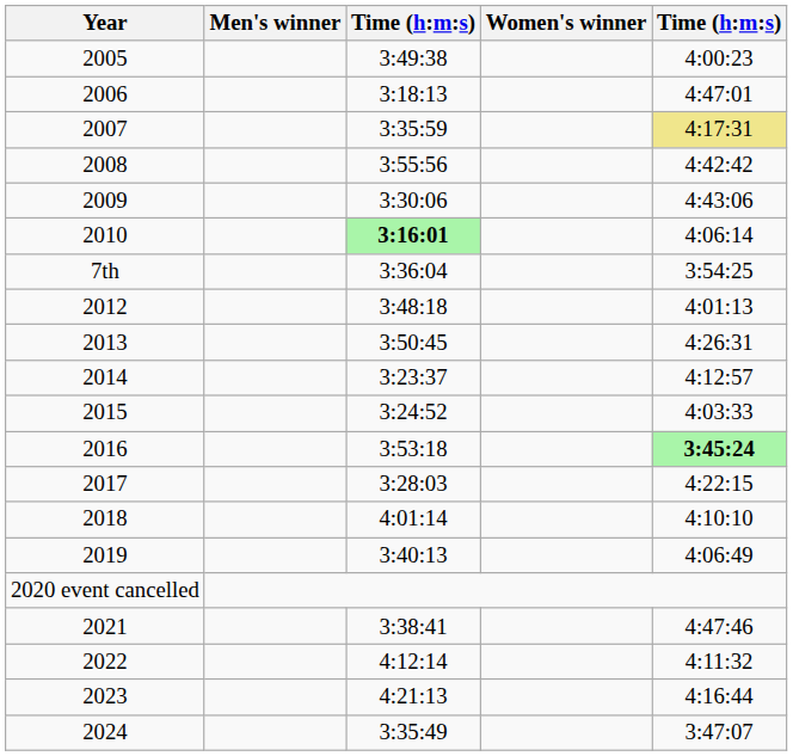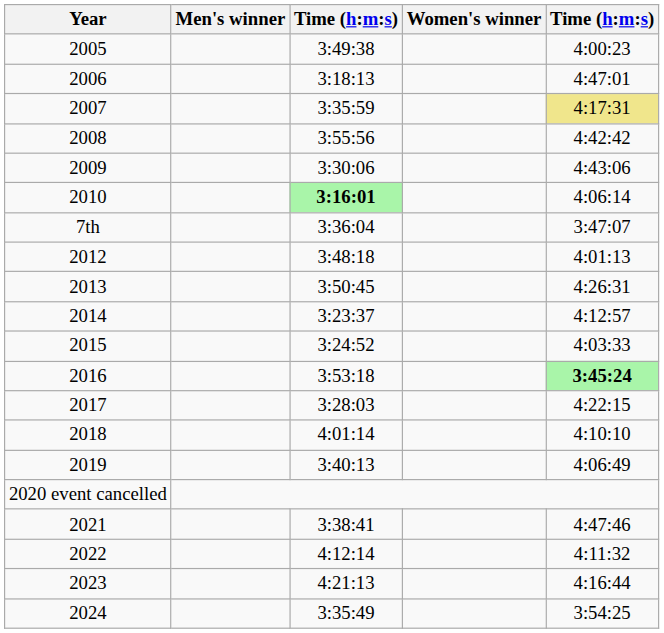 <table class="wikitable" style="text-align:center">
 <tr>
 <th>Year</th>
 <th>Men's winner</th>
 <th>Time (<a href='#'>h</a>:<a href='#'>m</a>:<a href='#'>s</a>)</th>
 <th>Women's winner</th>
 <th>Time (<a href='#'>h</a>:<a href='#'>m</a>:<a href='#'>s</a>)</th>
 </tr>
 <tr>
 <td>2005</td>
 <td align=left></td>
 <td>3:49:38</td>
 <td align=left></td>
 <td>4:00:23</td>
 </tr>
 <tr>
 <td>2006</td>
 <td align=left></td>
 <td>3:18:13</td>
 <td align=left></td>
 <td>4:47:01</td>
 </tr>
 <tr>
 <td>2007</td>
 <td align=left></td>
 <td>3:35:59</td>
 <td align=left></td>
 <td style="background: khaki;">4:17:31</td>
 </tr>
 <tr>
 <td>2008</td>
 <td align=left></td>
 <td>3:55:56</td>
 <td align=left></td>
 <td>4:42:42</td>
 </tr>
 <tr>
 <td>2009</td>
 <td align=left></td>
 <td>3:30:06</td>
 <td align=left></td>
 <td>4:43:06</td>
 </tr>
 <tr>
 <td>2010</td>
 <td align=left></td>
 <td bgcolor=#A9F5A9><strong>3:16:01</strong></td>
 <td align=left></td>
 <td>4:06:14</td>
 </tr>
 <tr>
 <td>7th</td>
 <td align=left></td>
 <td>3:36:04</td>
 <td align=left></td>
-<td>3:54:25</td>
+<td>3:47:07</td>
 </tr>
 <tr>
 <td>2012</td>
 <td align=left></td>
 <td>3:48:18</td>
 <td align=left></td>
 <td>4:01:13</td>
 </tr>
 <tr>
 <td>2013</td>
 <td align=left></td>
 <td>3:50:45</td>
 <td align=left></td>
 <td>4:26:31</td>
 </tr>
 <tr>
 <td>2014</td>
 <td align=left></td>
 <td>3:23:37</td>
 <td align=left></td>
 <td>4:12:57</td>
 </tr>
 <tr>
 <td>2015</td>
 <td align=left></td>
 <td>3:24:52</td>
 <td align=left></td>
 <td>4:03:33</td>
 </tr>
 <tr>
 <td>2016</td>
 <td align=left></td>
 <td>3:53:18</td>
 <td align=left></td>
 <td bgcolor=#A9F5A9><strong>3:45:24</strong></td>
 </tr>
 <tr>
 <td>2017</td>
 <td align=left></td>
 <td>3:28:03</td>
 <td align=left></td>
 <td>4:22:15</td>
 </tr>
 <tr>
 <td>2018</td>
 <td align=left></td>
 <td>4:01:14</td>
 <td align=left></td>
 <td>4:10:10</td>
 </tr>
 <tr>
 <td>2019</td>
 <td align=left></td>
 <td>3:40:13</td>
 <td align=left></td>
 <td>4:06:49</td>
 </tr>
 <tr>
 <td>2020 event cancelled</td>
 </tr>
 <tr>
 <td>2021</td>
 <td align=left></td>
 <td>3:38:41</td>
 <td align=left></td>
 <td>4:47:46</td>
 </tr>
 <tr>
 <td>2022</td>
 <td align=left></td>
 <td>4:12:14</td>
 <td align=left></td>
 <td>4:11:32</td>
 </tr>
 <tr>
 <td>2023</td>
 <td align=left></td>
 <td>4:21:13</td>
 <td align=left></td>
 <td>4:16:44</td>
 </tr>
 <tr>
 <td>2024</td>
 <td align=left></td>
 <td>3:35:49</td>
 <td align=left></td>
-<td>3:47:07</td>
+<td>3:54:25</td>
 </tr>
 </table>
